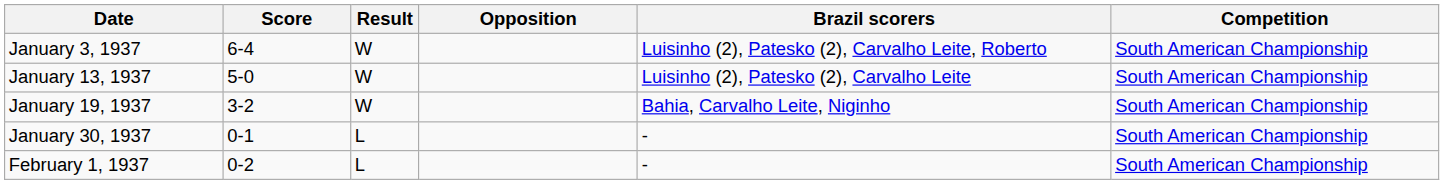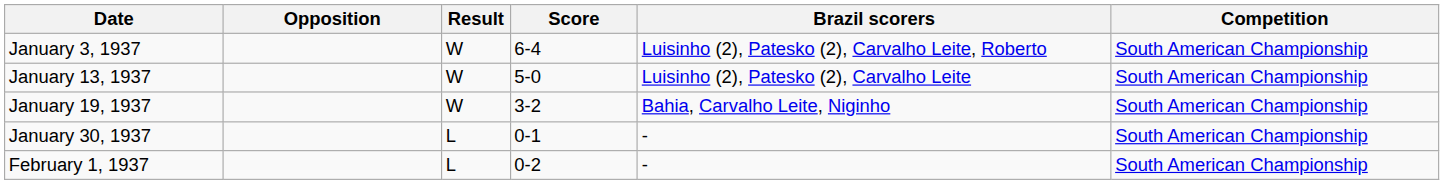 <table class="wikitable" style="text-align: left;">
 <tr>
 <th width=12%>Date</th>
+<th width=12%>Opposition</th>
+<th width=1%>Result</th>
 <th width=7%>Score</th>
-<th width=1%>Result</th>
-<th width=12%>Opposition</th>
 <th width=26%>Brazil scorers</th>
 <th width=18%>Competition</th>
 </tr>
 <tr>
 <td>January 3, 1937</td>
+<td></td>
+<td>W</td>
 <td>6-4</td>
-<td>W</td>
-<td></td>
 <td><a href='#'>Luisinho</a> (2), <a href='#'>Patesko</a> (2), <a href='#'>Carvalho Leite</a>, <a href='#'>Roberto</a></td>
 <td><a href='#'>South American Championship</a></td>
 </tr>
 <tr>
 <td>January 13, 1937</td>
+<td></td>
+<td>W</td>
 <td>5-0</td>
-<td>W</td>
-<td></td>
 <td><a href='#'>Luisinho</a> (2), <a href='#'>Patesko</a> (2), <a href='#'>Carvalho Leite</a></td>
 <td><a href='#'>South American Championship</a></td>
 </tr>
 <tr>
 <td>January 19, 1937</td>
+<td></td>
+<td>W</td>
 <td>3-2</td>
-<td>W</td>
-<td></td>
 <td><a href='#'>Bahia</a>, <a href='#'>Carvalho Leite</a>, <a href='#'>Niginho</a></td>
 <td><a href='#'>South American Championship</a></td>
 </tr>
 <tr>
 <td>January 30, 1937</td>
+<td></td>
+<td>L</td>
 <td>0-1</td>
-<td>L</td>
-<td></td>
 <td>-</td>
 <td><a href='#'>South American Championship</a></td>
 </tr>
 <tr>
 <td>February 1, 1937</td>
+<td></td>
+<td>L</td>
 <td>0-2</td>
-<td>L</td>
-<td></td>
 <td>-</td>
 <td><a href='#'>South American Championship</a></td>
 </tr>
 </table>
